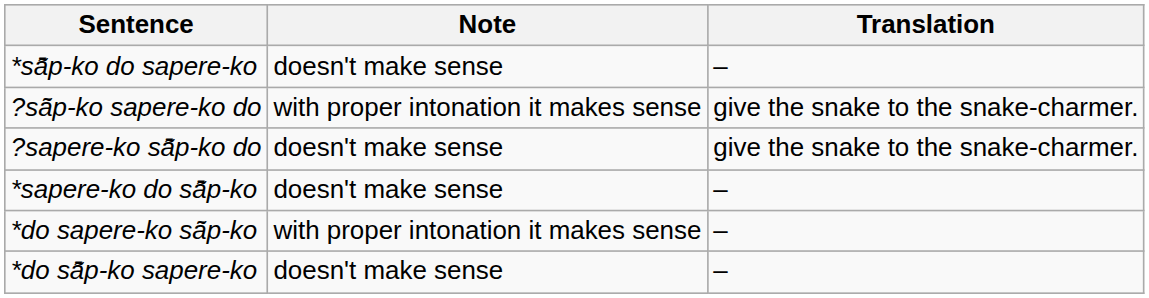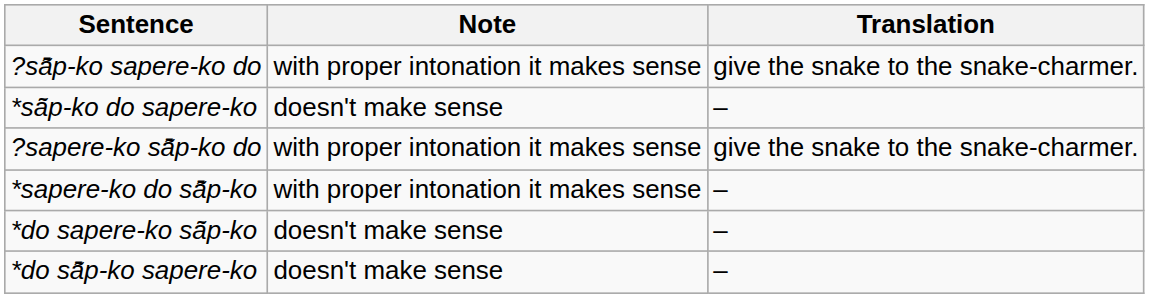 <table class="wikitable">
 <tr>
 <th>Sentence</th>
 <th>Note</th>
 <th>Translation</th>
 </tr>
 <tr>
+<td><em>?sā̃p-ko sapere-ko do</em></td>
+<td>with proper intonation it makes sense</td>
+<td>give the snake to the snake-charmer.</td>
+</tr>
+<tr>
 <td><em>*sā̃p-ko do sapere-ko</em></td>
 <td>doesn't make sense</td>
 <td>–</td>
 </tr>
 <tr>
-<td><em>?sā̃p-ko sapere-ko do</em></td>
+<td><em>?sapere-ko sā̃p-ko do</em></td>
 <td>with proper intonation it makes sense</td>
 <td>give the snake to the snake-charmer.</td>
 </tr>
 <tr>
-<td><em>?sapere-ko sā̃p-ko do</em></td>
-<td>doesn't make sense</td>
-<td>give the snake to the snake-charmer.</td>
-</tr>
-<tr>
 <td><em>*sapere-ko do sā̃p-ko</em></td>
-<td>doesn't make sense</td>
+<td>with proper intonation it makes sense</td>
 <td>–</td>
 </tr>
 <tr>
 <td><em>*do sapere-ko sā̃p-ko</em></td>
-<td>with proper intonation it makes sense</td>
+<td>doesn't make sense</td>
 <td>–</td>
 </tr>
 <tr>
 <td><em>*do sā̃p-ko sapere-ko</em></td>
 <td>doesn't make sense</td>
 <td>–</td>
 </tr>
 </table>
